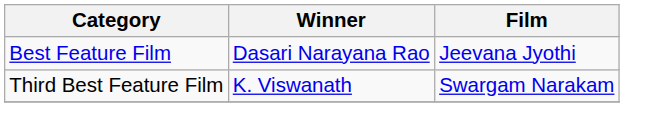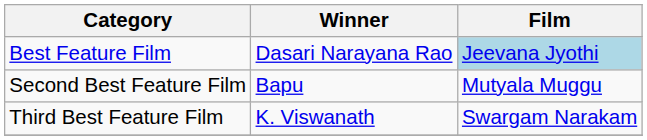 <table class="wikitable">
 <tr>
 <th>Category</th>
 <th>Winner</th>
 <th>Film</th>
 </tr>
 <tr>
 <td><a href='#'>Best Feature Film</a></td>
 <td><a href='#'>Dasari Narayana Rao</a></td>
-<td><a href='#'>Jeevana Jyothi</a></td>
+<td style="background: lightblue;"><a href='#'>Jeevana Jyothi</a></td>
+</tr>
+<tr>
+<td>Second Best Feature Film</td>
+<td><a href='#'>Bapu</a></td>
+<td><a href='#'>Mutyala Muggu</a></td>
 </tr>
 <tr>
 <td>Third Best Feature Film</td>
 <td><a href='#'>K. Viswanath</a></td>
 <td><a href='#'>Swargam Narakam</a></td>
 </tr>
 <tr>
 </tr>
 </table>
